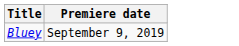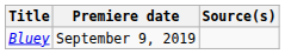 <table class="wikitable sortable">
 <tr>
 <th>Title</th>
 <th>Premiere date</th>
+<th>Source(s)</th>
 </tr>
 <tr>
 <td><em><a href='#'>Bluey</a></em></td>
 <td>September 9, 2019</td>
+<td></td>
 </tr>
 </table>
